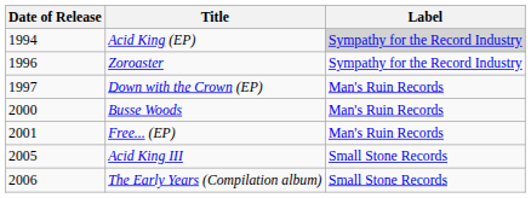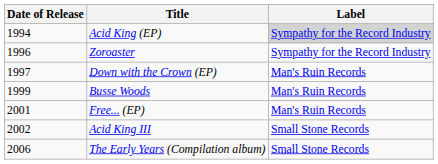 <table class="wikitable" style="font-size: 95%;">
 <tr>
 <th>Date of Release</th>
 <th>Title</th>
 <th>Label</th>
 </tr>
 <tr>
 <td>1994</td>
 <td><em><a href='#'>Acid King</a> (EP)</em></td>
 <td style="background: lightgrey;"><a href='#'>Sympathy for the Record Industry</a></td>
 </tr>
 <tr>
 <td>1996</td>
 <td><em><a href='#'>Zoroaster</a></em></td>
 <td><a href='#'>Sympathy for the Record Industry</a></td>
 </tr>
 <tr>
 <td>1997</td>
 <td><em><a href='#'>Down with the Crown</a> (EP)</em></td>
 <td><a href='#'>Man's Ruin Records</a></td>
 </tr>
 <tr>
-<td>2000</td>
+<td>1999</td>
 <td><em><a href='#'>Busse Woods</a></em></td>
 <td><a href='#'>Man's Ruin Records</a></td>
 </tr>
 <tr>
 <td>2001</td>
 <td><em><a href='#'>Free...</a> (EP)</em></td>
 <td><a href='#'>Man's Ruin Records</a></td>
 </tr>
 <tr>
-<td>2005</td>
+<td>2002</td>
 <td><em><a href='#'>Acid King III</a></em></td>
 <td><a href='#'>Small Stone Records</a></td>
 </tr>
 <tr>
 <td>2006</td>
 <td><em><a href='#'>The Early Years</a> (Compilation album)</em></td>
 <td><a href='#'>Small Stone Records</a></td>
 </tr>
 </table>
